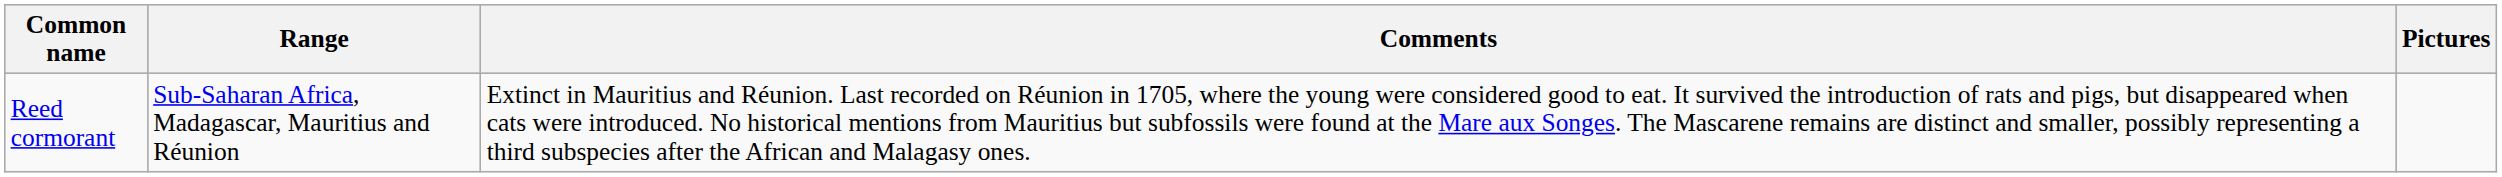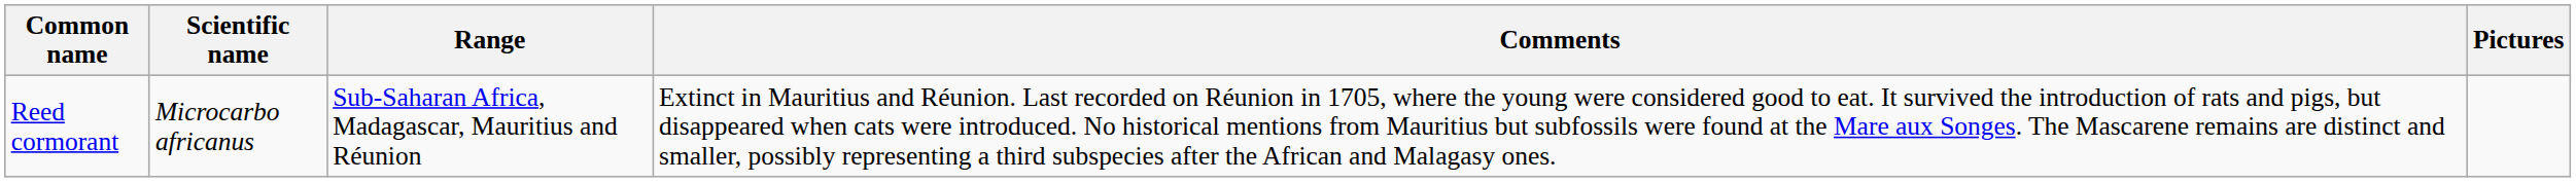 <table class="wikitable sortable">
 <tr>
 <th>Common name</th>
+<th>Scientific name</th>
 <th>Range</th>
 <th class="unsortable">Comments</th>
 <th class="unsortable">Pictures</th>
 </tr>
 <tr>
 <td><a href='#'>Reed cormorant</a></td>
+<td><em>Microcarbo africanus</em></td>
 <td><a href='#'>Sub-Saharan Africa</a>, Madagascar, Mauritius and Réunion</td>
 <td>Extinct in Mauritius and Réunion. Last recorded on Réunion in 1705, where the young were considered good to eat. It survived the introduction of rats and pigs, but disappeared when cats were introduced. No historical mentions from Mauritius but subfossils were found at the <a href='#'>Mare aux Songes</a>. The Mascarene remains are distinct and smaller, possibly representing a third subspecies after the African and Malagasy ones.</td>
 <td></td>
 </tr>
 </table>
